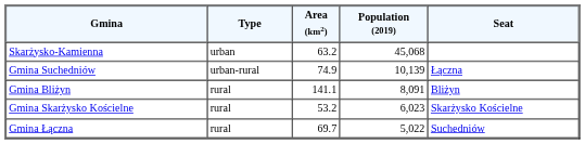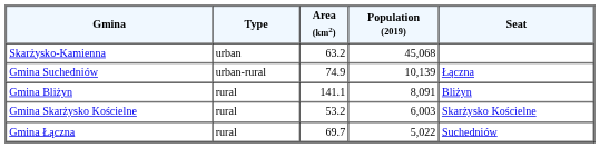 <table width="60%" border="2" cellpadding="3"  cellspacing="0" style="font-size:90%;line-height:120%;">
 <tr bgcolor="F0F8FF">
 <td style="text-align:center;"><strong>Gmina</strong></td>
 <td style="text-align:center;"><strong>Type</strong></td>
 <td style="text-align:center;"><strong>Area<br><small>(km<sup>2</sup>)</small></strong></td>
 <td style="text-align:center;"><strong>Population<br><small>(2019)</small></strong></td>
 <td style="text-align:center;"><strong>Seat</strong></td>
 </tr>
 <tr>
 <td><a href='#'>Skarżysko-Kamienna</a></td>
 <td>urban</td>
 <td style="text-align:right;">63.2</td>
 <td style="text-align:right;">45,068</td>
 <td> </td>
 </tr>
 <tr>
 <td><a href='#'>Gmina Suchedniów</a></td>
 <td>urban-rural</td>
 <td style="text-align:right;">74.9</td>
 <td style="text-align:right;">10,139</td>
 <td><a href='#'>Łączna</a></td>
 </tr>
 <tr>
 <td><a href='#'>Gmina Bliżyn</a></td>
 <td>rural</td>
 <td style="text-align:right;">141.1</td>
 <td style="text-align:right;">8,091</td>
 <td><a href='#'>Bliżyn</a></td>
 </tr>
 <tr>
 <td><a href='#'>Gmina Skarżysko Kościelne</a></td>
 <td>rural</td>
 <td style="text-align:right;">53.2</td>
-<td style="text-align:right;">6,023</td>
+<td style="text-align:right;">6,003</td>
 <td><a href='#'>Skarżysko Kościelne</a></td>
 </tr>
 <tr>
 <td><a href='#'>Gmina Łączna</a></td>
 <td>rural</td>
 <td style="text-align:right;">69.7</td>
 <td style="text-align:right;">5,022</td>
 <td><a href='#'>Suchedniów</a></td>
 </tr>
 <tr>
 </tr>
 </table>
